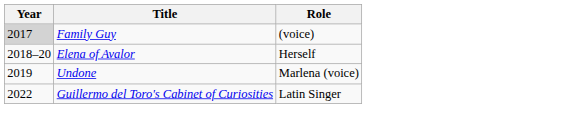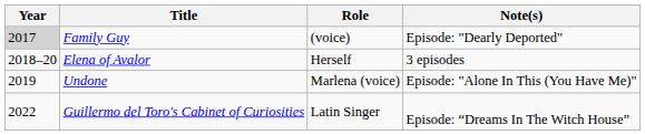 <table class="wikitable sortable">
 <tr>
 <th>Year</th>
 <th>Title</th>
 <th>Role</th>
+<th>Note(s)</th>
 </tr>
 <tr>
 <td style="background: lightgrey;">2017</td>
 <td><em><a href='#'>Family Guy</a></em></td>
 <td>(voice)</td>
+<td>Episode: "Dearly Deported"</td>
 </tr>
 <tr>
 <td>2018–20</td>
 <td><em><a href='#'>Elena of Avalor</a></em></td>
 <td>Herself</td>
+<td>3 episodes</td>
 </tr>
 <tr>
 <td>2019</td>
 <td><em><a href='#'>Undone</a></em></td>
 <td>Marlena (voice)</td>
+<td>Episode: "Alone In This (You Have Me)"</td>
 </tr>
 <tr>
 <td>2022</td>
 <td><em><a href='#'>Guillermo del Toro's Cabinet of Curiosities</a></em></td>
 <td>Latin Singer</td>
+<td><br>Episode: “Dreams In The Witch House”</td>
 </tr>
 </table>
